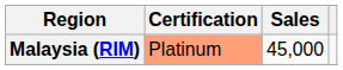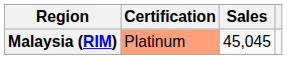 <table class="wikitable plainrowheaders">
 <tr>
 <th scope="col">Region</th>
 <th scope="col">Certification</th>
 <th scope="col">Sales</th>
 <th scope="col"></th>
 </tr>
 <tr>
 <th scope="row">Malaysia (<a href='#'>RIM</a>)</th>
 <td style="background: lightsalmon;">Platinum</td>
-<td>45,000</td>
+<td>45,045</td>
 <td align="center"></td>
 </tr>
 <tr>
 </tr>
 </table>
